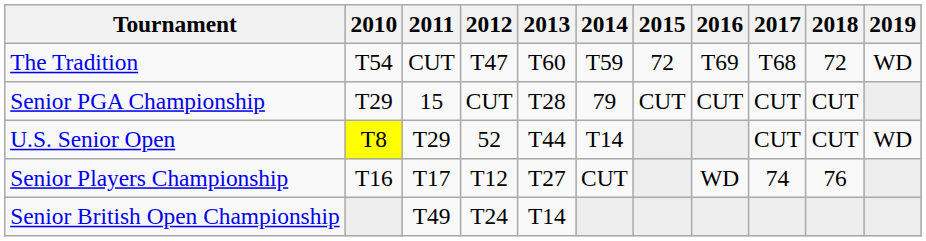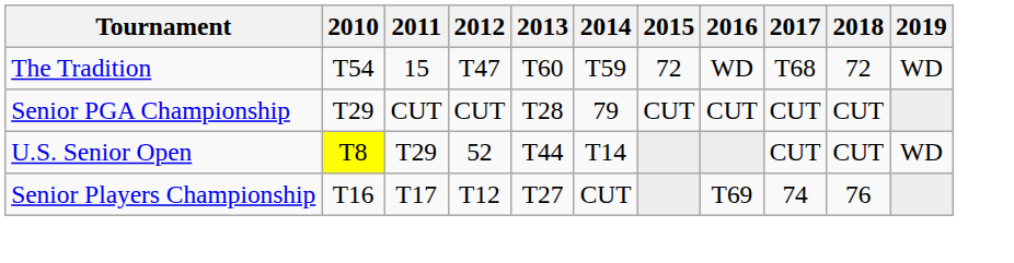 <table class="wikitable" style="font-size:95%;text-align:center;">
 <tr>
 <th>Tournament</th>
 <th>2010</th>
 <th>2011</th>
 <th>2012</th>
 <th>2013</th>
 <th>2014</th>
 <th>2015</th>
 <th>2016</th>
 <th>2017</th>
 <th>2018</th>
 <th>2019</th>
 </tr>
 <tr>
 <td align=left><a href='#'>The Tradition</a></td>
 <td>T54</td>
-<td>CUT</td>
+<td>15</td>
 <td>T47</td>
 <td>T60</td>
 <td>T59</td>
 <td>72</td>
-<td>T69</td>
+<td>WD</td>
 <td>T68</td>
 <td>72</td>
 <td>WD</td>
 </tr>
 <tr>
 <td align=left><a href='#'>Senior PGA Championship</a></td>
 <td>T29</td>
-<td>15</td>
+<td>CUT</td>
 <td>CUT</td>
 <td>T28</td>
 <td>79</td>
 <td>CUT</td>
 <td>CUT</td>
 <td>CUT</td>
 <td>CUT</td>
 <td style="background:#eeeeee;"></td>
 </tr>
 <tr>
 <td align=left><a href='#'>U.S. Senior Open</a></td>
 <td style="background:yellow;">T8</td>
 <td>T29</td>
 <td>52</td>
 <td>T44</td>
 <td>T14</td>
 <td style="background:#eeeeee;"></td>
 <td style="background:#eeeeee;"></td>
 <td>CUT</td>
 <td>CUT</td>
 <td>WD</td>
 </tr>
 <tr>
 <td align=left><a href='#'>Senior Players Championship</a></td>
 <td>T16</td>
 <td>T17</td>
 <td>T12</td>
 <td>T27</td>
 <td>CUT</td>
 <td style="background:#eeeeee;"></td>
-<td>WD</td>
+<td>T69</td>
 <td>74</td>
 <td>76</td>
 <td style="background:#eeeeee;"></td>
 </tr>
-<tr>
-<td align=left><a href='#'>Senior British Open Championship</a></td>
-<td style="background:#eeeeee;"></td>
-<td>T49</td>
-<td>T24</td>
-<td>T14</td>
-<td style="background:#eeeeee;"></td>
-<td style="background:#eeeeee;"></td>
-<td style="background:#eeeeee;"></td>
-<td style="background:#eeeeee;"></td>
-<td style="background:#eeeeee;"></td>
-<td style="background:#eeeeee;"></td>
-</tr>
 </table>
